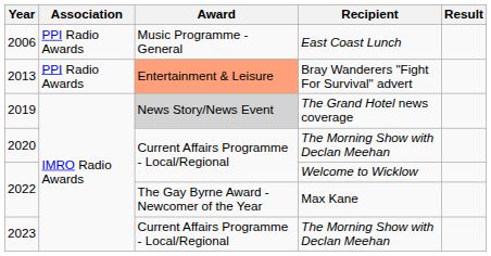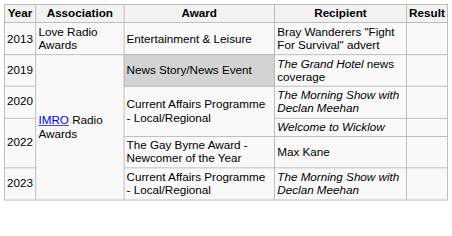 <table class="wikitable sortable">
 <tr>
 <th>Year</th>
 <th>Association</th>
 <th>Award</th>
 <th>Recipient</th>
 <th>Result</th>
 </tr>
 <tr>
-<td>2006</td>
-<td><a href='#'>PPI</a> Radio Awards</td>
-<td>Music Programme - General</td>
-<td><em>East Coast Lunch</em></td>
-<td></td>
-</tr>
-<tr>
 <td>2013</td>
-<td><a href='#'>PPI</a> Radio Awards</td>
-<td style="background: lightsalmon;">Entertainment & Leisure</td>
+<td>Love Radio Awards</td>
+<td>Entertainment & Leisure</td>
 <td>Bray Wanderers "Fight For Survival" advert</td>
 <td></td>
 </tr>
 <tr>
 <td>2019</td>
 <td rowspan="5"><a href='#'>IMRO</a> Radio Awards</td>
 <td style="background: lightgrey;">News Story/News Event</td>
 <td><em>The Grand Hotel</em> news coverage</td>
 <td></td>
 </tr>
 <tr>
 <td>2020</td>
 <td rowspan="2">Current Affairs Programme - Local/Regional</td>
 <td><em>The Morning Show with Declan Meehan</em></td>
 <td></td>
 </tr>
 <tr>
 <td rowspan="2">2022</td>
 <td><em>Welcome to Wicklow</em></td>
 <td></td>
 </tr>
 <tr>
 <td>The Gay Byrne Award - Newcomer of the Year</td>
 <td>Max Kane</td>
 <td></td>
 </tr>
 <tr>
 <td>2023</td>
 <td>Current Affairs Programme - Local/Regional</td>
 <td><em>The Morning Show with Declan Meehan</em></td>
 <td></td>
 </tr>
 </table>
